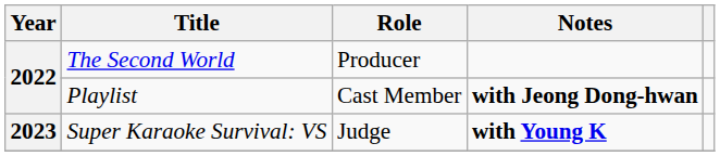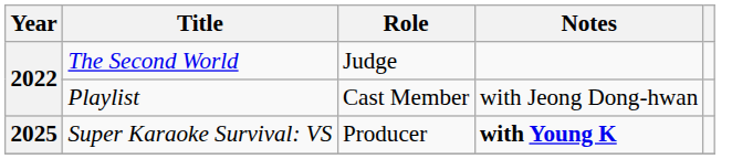 <table class="wikitable  plainrowheaders">
 <tr>
 <th scope="col">Year</th>
 <th scope="col">Title</th>
 <th scope="col">Role</th>
 <th>Notes</th>
 <th scope="col" class="unsortable"></th>
 </tr>
 <tr>
 <th scope="row" rowspan=2>2022</th>
 <td><em><a href='#'>The Second World</a></em></td>
-<td>Producer</td>
+<td>Judge</td>
 <td></td>
 <td style="text-align:center"></td>
 </tr>
 <tr>
 <td><em>Playlist</em></td>
 <td>Cast Member</td>
-<td><strong>with Jeong Dong-hwan</strong></td>
+<td>with Jeong Dong-hwan</td>
 <td style="text-align:center"></td>
 </tr>
 <tr>
-<th scope="row">2023</th>
+<th scope="row">2025</th>
 <td><em>Super Karaoke Survival: VS</em></td>
-<td>Judge</td>
+<td>Producer</td>
 <td><strong>with <a href='#'>Young K</a></strong></td>
 <td style="text-align:center"></td>
 </tr>
 <tr>
 </tr>
 </table>
